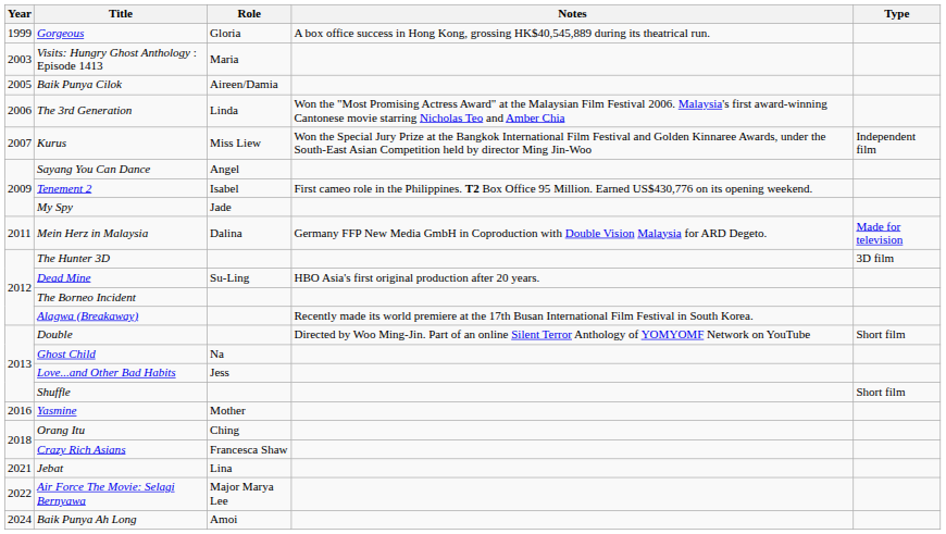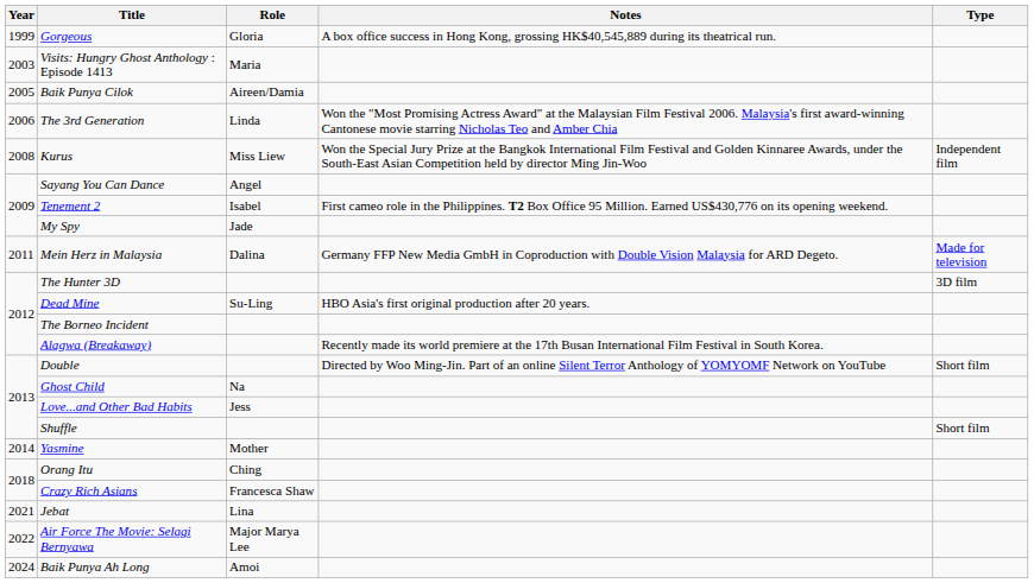 <table class="wikitable sortable">
 <tr>
 <th>Year</th>
 <th>Title</th>
 <th>Role</th>
 <th class="unsortable">Notes</th>
 <th>Type</th>
 </tr>
 <tr>
 <td>1999</td>
 <td><em><a href='#'>Gorgeous</a></em></td>
 <td>Gloria</td>
 <td>A box office success in Hong Kong, grossing HK$40,545,889 during its theatrical run.</td>
 <td></td>
 </tr>
 <tr>
 <td>2003</td>
 <td><em>Visits: Hungry Ghost Anthology</em> : Episode 1413</td>
 <td>Maria</td>
 <td></td>
 <td></td>
 </tr>
 <tr>
 <td>2005</td>
 <td><em>Baik Punya Cilok</em></td>
 <td>Aireen/Damia</td>
 <td></td>
 <td></td>
 </tr>
 <tr>
 <td>2006</td>
 <td><em>The 3rd Generation</em></td>
 <td>Linda</td>
 <td>Won the "Most Promising Actress Award" at the Malaysian Film Festival 2006. <a href='#'>Malaysia</a>'s first award-winning Cantonese movie starring <a href='#'>Nicholas Teo</a> and <a href='#'>Amber Chia</a></td>
 <td></td>
 </tr>
 <tr>
-<td>2007</td>
+<td>2008</td>
 <td><em>Kurus</em></td>
 <td>Miss Liew</td>
 <td>Won the Special Jury Prize at the Bangkok International Film Festival and Golden Kinnaree Awards, under the South-East Asian Competition held by director Ming Jin-Woo</td>
 <td>Independent film</td>
 </tr>
 <tr>
 <td rowspan="3">2009</td>
 <td><em>Sayang You Can Dance</em></td>
 <td>Angel</td>
 <td></td>
 <td></td>
 </tr>
 <tr>
 <td><em><a href='#'>Tenement 2</a></em></td>
 <td>Isabel</td>
 <td>First cameo role in the Philippines. <strong>T2</strong> Box Office 95 Million. Earned US$430,776 on its opening weekend.</td>
 <td></td>
 </tr>
 <tr>
 <td><em>My Spy</em></td>
 <td>Jade</td>
 <td></td>
 <td></td>
 </tr>
 <tr>
 <td>2011</td>
 <td><em>Mein Herz in Malaysia</em></td>
 <td>Dalina</td>
 <td>Germany FFP New Media GmbH in Coproduction with <a href='#'>Double Vision</a> <a href='#'>Malaysia</a> for ARD Degeto.</td>
 <td><a href='#'>Made for television</a></td>
 </tr>
 <tr>
 <td rowspan="4">2012</td>
 <td><em>The Hunter 3D</em></td>
 <td></td>
 <td></td>
 <td>3D film</td>
 </tr>
 <tr>
 <td><em><a href='#'>Dead Mine</a></em></td>
 <td>Su-Ling</td>
 <td>HBO Asia's first original production after 20 years.</td>
 <td></td>
 </tr>
 <tr>
 <td><em>The Borneo Incident</em></td>
 <td></td>
 <td></td>
 <td></td>
 </tr>
 <tr>
 <td><em><a href='#'>Alagwa (Breakaway)</a></em></td>
 <td></td>
 <td>Recently made its world premiere at the 17th Busan International Film Festival in South Korea.</td>
 <td></td>
 </tr>
 <tr>
 <td rowspan="4">2013</td>
 <td><em>Double</em></td>
 <td></td>
 <td>Directed by Woo Ming-Jin. Part of an online <a href='#'>Silent Terror</a> Anthology of <a href='#'>YOMYOMF</a> Network on YouTube</td>
 <td>Short film</td>
 </tr>
 <tr>
 <td><em><a href='#'>Ghost Child</a></em></td>
 <td>Na</td>
 <td></td>
 <td></td>
 </tr>
 <tr>
 <td><em><a href='#'>Love...and Other Bad Habits</a></em></td>
 <td>Jess</td>
 <td></td>
 <td></td>
 </tr>
 <tr>
 <td><em>Shuffle</em></td>
 <td></td>
 <td></td>
 <td>Short film</td>
 </tr>
 <tr>
-<td>2016</td>
+<td>2014</td>
 <td><em><a href='#'>Yasmine</a></em></td>
 <td>Mother</td>
 <td></td>
 <td></td>
 </tr>
 <tr>
 <td rowspan="2">2018</td>
 <td><em>Orang Itu</em></td>
 <td>Ching</td>
 <td></td>
 <td></td>
 </tr>
 <tr>
 <td><em><a href='#'>Crazy Rich Asians</a></em></td>
 <td>Francesca Shaw</td>
 <td></td>
 <td></td>
 </tr>
 <tr>
 <td>2021</td>
 <td><em>Jebat</em></td>
 <td>Lina</td>
 <td></td>
 <td></td>
 </tr>
 <tr>
 <td>2022</td>
 <td><em><a href='#'>Air Force The Movie: Selagi Bernyawa</a></em></td>
 <td>Major Marya Lee</td>
 <td></td>
 <td></td>
 </tr>
 <tr>
 <td>2024</td>
 <td><em>Baik Punya Ah Long</em></td>
 <td>Amoi</td>
 <td></td>
 <td></td>
 </tr>
 </table>
